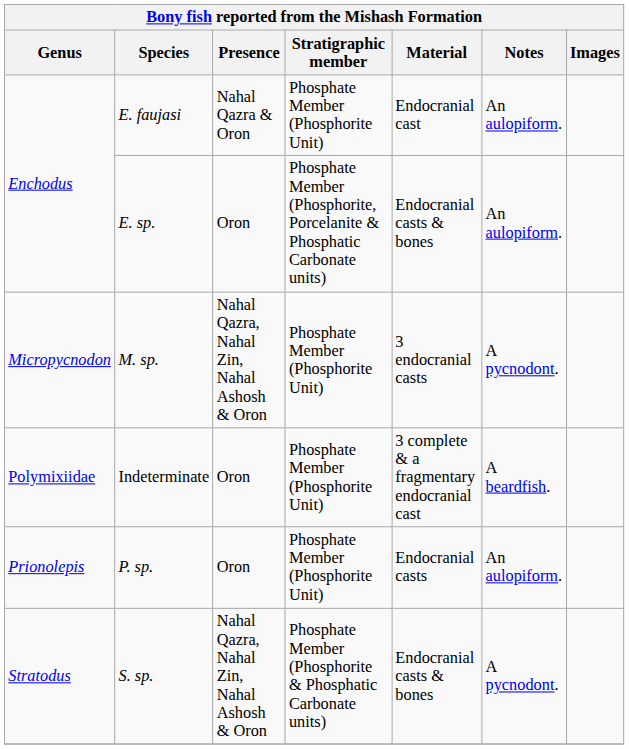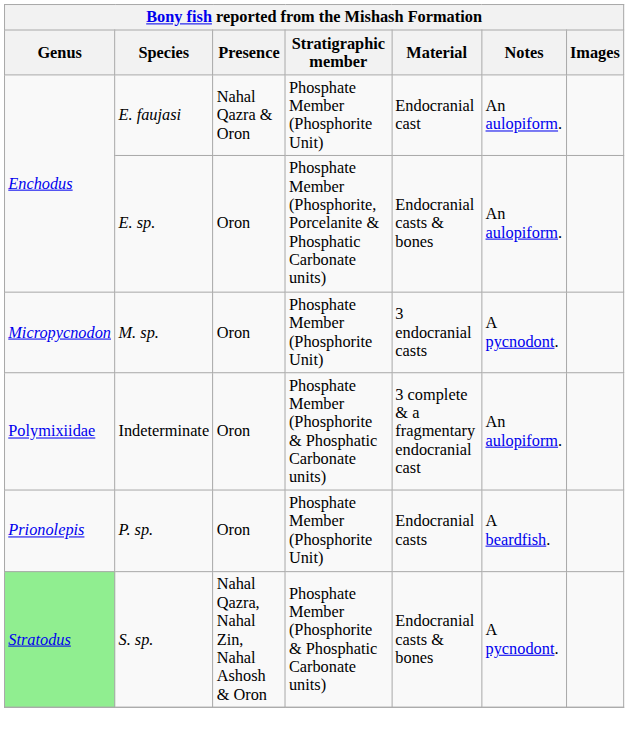 <table class="wikitable" align="center">
 <tr>
 <th colspan="7" align="center"><strong><a href='#'>Bony fish</a> reported from the Mishash Formation</strong></th>
 </tr>
 <tr>
 <th>Genus</th>
 <th>Species</th>
 <th>Presence</th>
 <th><strong>Stratigraphic member</strong></th>
 <th><strong>Material</strong></th>
 <th>Notes</th>
 <th>Images</th>
 </tr>
 <tr>
 <td rowspan="2"><em><a href='#'>Enchodus</a></em></td>
 <td><em>E. faujasi</em></td>
 <td>Nahal Qazra & Oron</td>
 <td>Phosphate Member (Phosphorite Unit)</td>
 <td>Endocranial cast</td>
 <td>An <a href='#'>aulopiform</a>.</td>
 <td></td>
 </tr>
 <tr>
 <td><em>E. sp.</em></td>
 <td>Oron</td>
 <td>Phosphate Member (Phosphorite, Porcelanite & Phosphatic Carbonate units)</td>
 <td>Endocranial casts & bones</td>
 <td>An <a href='#'>aulopiform</a>.</td>
 <td></td>
 </tr>
 <tr>
 <td><em><a href='#'>Micropycnodon</a></em></td>
 <td><em>M. sp.</em></td>
-<td>Nahal Qazra, Nahal Zin, Nahal Ashosh & Oron</td>
+<td>Oron</td>
 <td>Phosphate Member (Phosphorite Unit)</td>
 <td>3 endocranial casts</td>
 <td>A <a href='#'>pycnodont</a>.</td>
 <td></td>
 </tr>
 <tr>
 <td><a href='#'>Polymixiidae</a></td>
 <td>Indeterminate</td>
 <td>Oron</td>
-<td>Phosphate Member (Phosphorite Unit)</td>
+<td>Phosphate Member (Phosphorite & Phosphatic Carbonate units)</td>
 <td>3 complete & a fragmentary endocranial cast</td>
-<td>A <a href='#'>beardfish</a>.</td>
+<td>An <a href='#'>aulopiform</a>.</td>
 <td></td>
 </tr>
 <tr>
 <td><em><a href='#'>Prionolepis</a></em></td>
 <td><em>P. sp.</em></td>
 <td>Oron</td>
 <td>Phosphate Member (Phosphorite Unit)</td>
 <td>Endocranial casts</td>
-<td>An <a href='#'>aulopiform</a>.</td>
+<td>A <a href='#'>beardfish</a>.</td>
 <td></td>
 </tr>
 <tr>
-<td><em><a href='#'>Stratodus</a></em></td>
+<td style="background: lightgreen;"><em><a href='#'>Stratodus</a></em></td>
 <td><em>S. sp.</em></td>
 <td>Nahal Qazra, Nahal Zin, Nahal Ashosh & Oron</td>
 <td>Phosphate Member (Phosphorite & Phosphatic Carbonate units)</td>
 <td>Endocranial casts & bones</td>
 <td>A <a href='#'>pycnodont</a>.</td>
 <td></td>
 </tr>
 <tr>
 </tr>
 </table>
